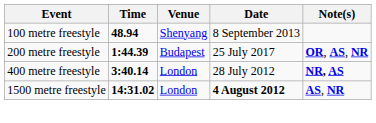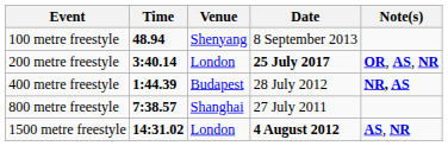 <table class="wikitable">
 <tr>
 <th>Event</th>
 <th>Time</th>
 <th>Venue</th>
 <th>Date</th>
 <th>Note(s)</th>
 </tr>
 <tr>
 <td>100 metre freestyle</td>
 <td><strong>48.94</strong></td>
 <td><a href='#'>Shenyang</a></td>
 <td>8 September 2013</td>
 <td></td>
 </tr>
 <tr>
 <td>200 metre freestyle</td>
-<td><strong>1:44.39</strong></td>
-<td><a href='#'>Budapest</a></td>
-<td>25 July 2017</td>
+<td><strong>3:40.14</strong></td>
+<td><a href='#'>London</a></td>
+<td><strong>25 July 2017</strong></td>
 <td><strong><a href='#'>OR</a></strong>, <strong><a href='#'>AS</a></strong>, <strong><a href='#'>NR</a></strong></td>
 </tr>
 <tr>
 <td>400 metre freestyle</td>
-<td><strong>3:40.14</strong></td>
-<td><a href='#'>London</a></td>
+<td><strong>1:44.39</strong></td>
+<td><a href='#'>Budapest</a></td>
 <td>28 July 2012</td>
 <td><strong><a href='#'>NR</a>, <a href='#'>AS</a></strong></td>
+</tr>
+<tr>
+<td>800 metre freestyle</td>
+<td><strong>7:38.57</strong></td>
+<td><a href='#'>Shanghai</a></td>
+<td>27 July 2011</td>
+<td></td>
 </tr>
 <tr>
 <td>1500 metre freestyle</td>
 <td><strong>14:31.02 </strong></td>
 <td><a href='#'>London</a></td>
 <td><strong>4 August 2012</strong></td>
 <td><strong><a href='#'>AS</a></strong>, <strong><a href='#'>NR</a></strong></td>
 </tr>
 </table>
